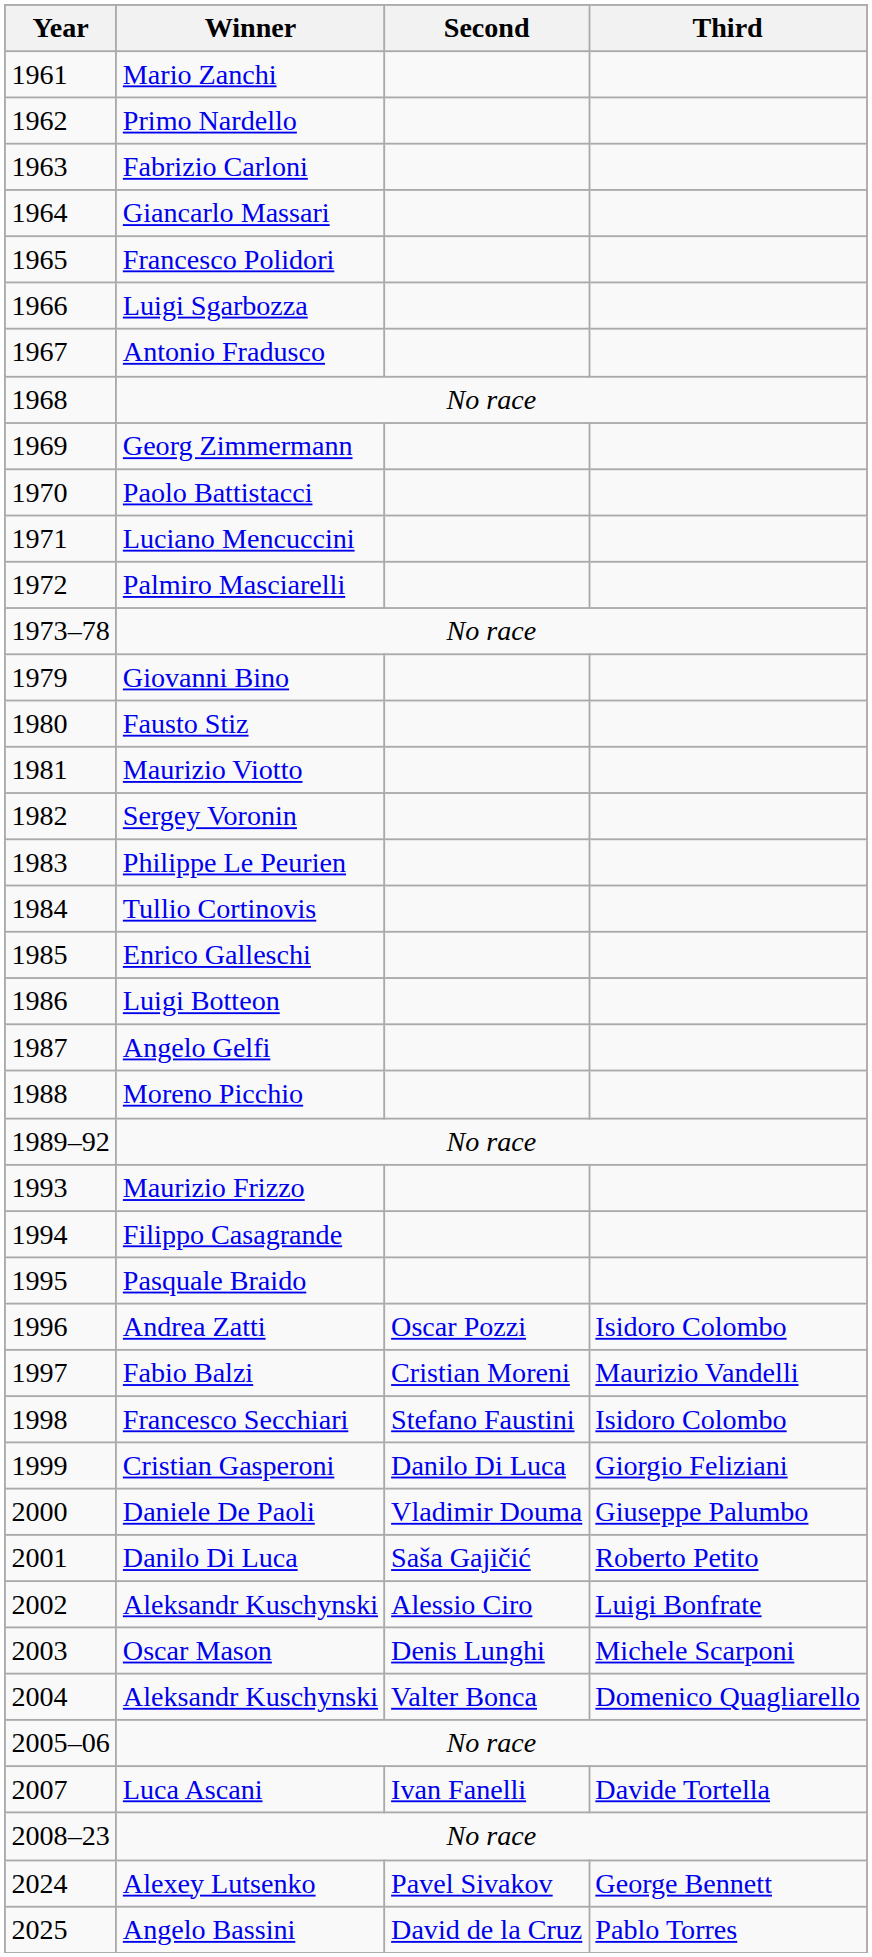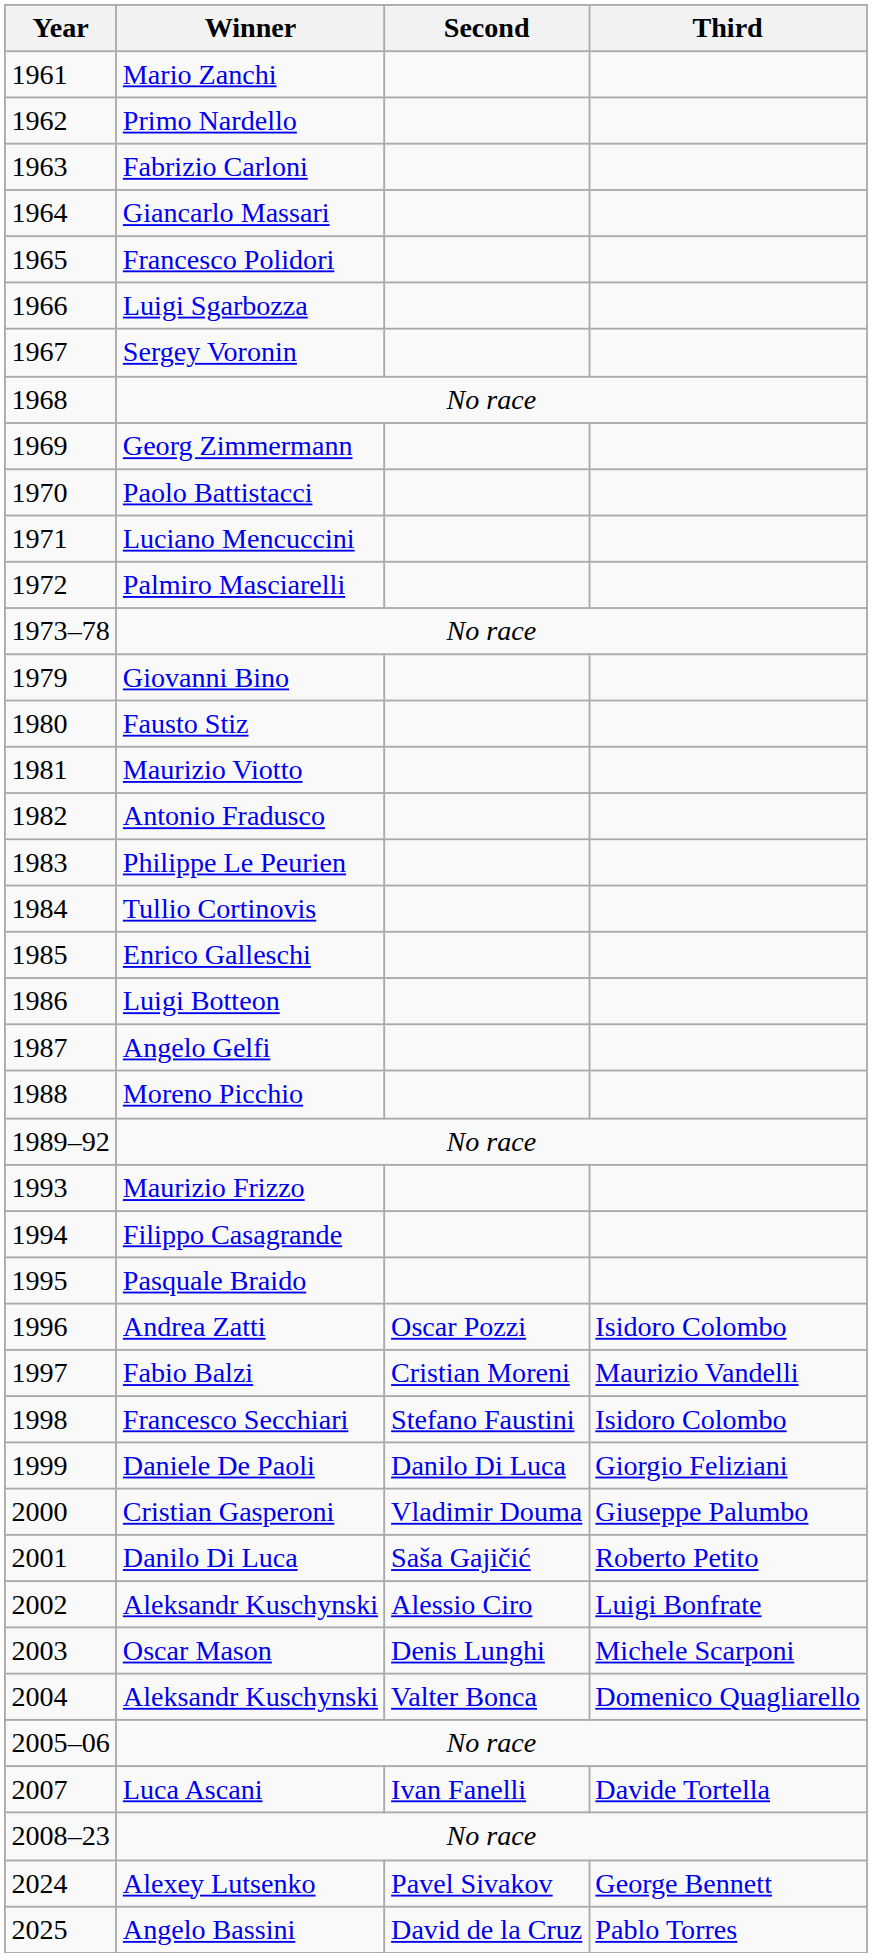 <table class="wikitable" style="font-size:95%">
 <tr>
 <th>Year</th>
 <th>Winner</th>
 <th>Second</th>
 <th>Third</th>
 </tr>
 <tr>
 <td>1961</td>
 <td> <a href='#'>Mario Zanchi</a></td>
 <td></td>
 <td></td>
 </tr>
 <tr>
 <td>1962</td>
 <td> <a href='#'>Primo Nardello</a></td>
 <td></td>
 <td></td>
 </tr>
 <tr>
 <td>1963</td>
 <td> <a href='#'>Fabrizio Carloni</a></td>
 <td></td>
 <td></td>
 </tr>
 <tr>
 <td>1964</td>
 <td> <a href='#'>Giancarlo Massari</a></td>
 <td></td>
 <td></td>
 </tr>
 <tr>
 <td>1965</td>
 <td> <a href='#'>Francesco Polidori</a></td>
 <td></td>
 <td></td>
 </tr>
 <tr>
 <td>1966</td>
 <td> <a href='#'>Luigi Sgarbozza</a></td>
 <td></td>
 <td></td>
 </tr>
 <tr>
 <td>1967</td>
-<td> <a href='#'>Antonio Fradusco</a></td>
+<td> <a href='#'>Sergey Voronin</a></td>
 <td></td>
 <td></td>
 </tr>
 <tr>
 <td>1968</td>
 <td colspan=3 align=center><em>No race</em></td>
 </tr>
 <tr>
 <td>1969</td>
 <td> <a href='#'>Georg Zimmermann</a></td>
 <td></td>
 <td></td>
 </tr>
 <tr>
 <td>1970</td>
 <td> <a href='#'>Paolo Battistacci</a></td>
 <td></td>
 <td></td>
 </tr>
 <tr>
 <td>1971</td>
 <td> <a href='#'>Luciano Mencuccini</a></td>
 <td></td>
 <td></td>
 </tr>
 <tr>
 <td>1972</td>
 <td> <a href='#'>Palmiro Masciarelli</a></td>
 <td></td>
 <td></td>
 </tr>
 <tr>
 <td>1973–78</td>
 <td colspan=3 align=center><em>No race</em></td>
 </tr>
 <tr>
 <td>1979</td>
 <td> <a href='#'>Giovanni Bino</a></td>
 <td></td>
 <td></td>
 </tr>
 <tr>
 <td>1980</td>
 <td> <a href='#'>Fausto Stiz</a></td>
 <td></td>
 <td></td>
 </tr>
 <tr>
 <td>1981</td>
 <td> <a href='#'>Maurizio Viotto</a></td>
 <td></td>
 <td></td>
 </tr>
 <tr>
 <td>1982</td>
-<td> <a href='#'>Sergey Voronin</a></td>
+<td> <a href='#'>Antonio Fradusco</a></td>
 <td></td>
 <td></td>
 </tr>
 <tr>
 <td>1983</td>
 <td> <a href='#'>Philippe Le Peurien</a></td>
 <td></td>
 <td></td>
 </tr>
 <tr>
 <td>1984</td>
 <td> <a href='#'>Tullio Cortinovis</a></td>
 <td></td>
 <td></td>
 </tr>
 <tr>
 <td>1985</td>
 <td> <a href='#'>Enrico Galleschi</a></td>
 <td></td>
 <td></td>
 </tr>
 <tr>
 <td>1986</td>
 <td> <a href='#'>Luigi Botteon</a></td>
 <td></td>
 <td></td>
 </tr>
 <tr>
 <td>1987</td>
 <td> <a href='#'>Angelo Gelfi</a></td>
 <td></td>
 <td></td>
 </tr>
 <tr>
 <td>1988</td>
 <td> <a href='#'>Moreno Picchio</a></td>
 <td></td>
 <td></td>
 </tr>
 <tr>
 <td>1989–92</td>
 <td colspan=3 align=center><em>No race</em></td>
 </tr>
 <tr>
 <td>1993</td>
 <td> <a href='#'>Maurizio Frizzo</a></td>
 <td></td>
 <td></td>
 </tr>
 <tr>
 <td>1994</td>
 <td> <a href='#'>Filippo Casagrande</a></td>
 <td></td>
 <td></td>
 </tr>
 <tr>
 <td>1995</td>
 <td> <a href='#'>Pasquale Braido</a></td>
 <td></td>
 <td></td>
 </tr>
 <tr>
 <td>1996</td>
 <td> <a href='#'>Andrea Zatti</a></td>
 <td> <a href='#'>Oscar Pozzi</a></td>
 <td> <a href='#'>Isidoro Colombo</a></td>
 </tr>
 <tr>
 <td>1997</td>
 <td> <a href='#'>Fabio Balzi</a></td>
 <td> <a href='#'>Cristian Moreni</a></td>
 <td> <a href='#'>Maurizio Vandelli</a></td>
 </tr>
 <tr>
 <td>1998</td>
 <td> <a href='#'>Francesco Secchiari</a></td>
 <td> <a href='#'>Stefano Faustini</a></td>
 <td> <a href='#'>Isidoro Colombo</a></td>
 </tr>
 <tr>
 <td>1999</td>
-<td> <a href='#'>Cristian Gasperoni</a></td>
+<td> <a href='#'>Daniele De Paoli</a></td>
 <td> <a href='#'>Danilo Di Luca</a></td>
 <td> <a href='#'>Giorgio Feliziani</a></td>
 </tr>
 <tr>
 <td>2000</td>
-<td> <a href='#'>Daniele De Paoli</a></td>
+<td> <a href='#'>Cristian Gasperoni</a></td>
 <td> <a href='#'>Vladimir Douma</a></td>
 <td> <a href='#'>Giuseppe Palumbo</a></td>
 </tr>
 <tr>
 <td>2001</td>
 <td> <a href='#'>Danilo Di Luca</a></td>
 <td> <a href='#'>Saša Gajičić</a></td>
 <td> <a href='#'>Roberto Petito</a></td>
 </tr>
 <tr>
 <td>2002</td>
 <td> <a href='#'>Aleksandr Kuschynski</a></td>
 <td> <a href='#'>Alessio Ciro</a></td>
 <td> <a href='#'>Luigi Bonfrate</a></td>
 </tr>
 <tr>
 <td>2003</td>
 <td> <a href='#'>Oscar Mason</a></td>
 <td> <a href='#'>Denis Lunghi</a></td>
 <td> <a href='#'>Michele Scarponi</a></td>
 </tr>
 <tr>
 <td>2004</td>
 <td> <a href='#'>Aleksandr Kuschynski</a></td>
 <td> <a href='#'>Valter Bonca</a></td>
 <td> <a href='#'>Domenico Quagliarello</a></td>
 </tr>
 <tr>
 <td>2005–06</td>
 <td colspan=3 align=center><em>No race</em></td>
 </tr>
 <tr>
 <td>2007</td>
 <td> <a href='#'>Luca Ascani</a></td>
 <td> <a href='#'>Ivan Fanelli</a></td>
 <td> <a href='#'>Davide Tortella</a></td>
 </tr>
 <tr>
 <td>2008–23</td>
 <td colspan=3 align=center><em>No race</em></td>
 </tr>
 <tr>
 <td>2024</td>
 <td> <a href='#'>Alexey Lutsenko</a></td>
 <td> <a href='#'>Pavel Sivakov</a></td>
 <td> <a href='#'>George Bennett</a></td>
 </tr>
 <tr>
 <td>2025</td>
 <td> <a href='#'>Angelo Bassini</a></td>
 <td> <a href='#'>David de la Cruz</a></td>
 <td> <a href='#'>Pablo Torres</a></td>
 </tr>
 </table>
